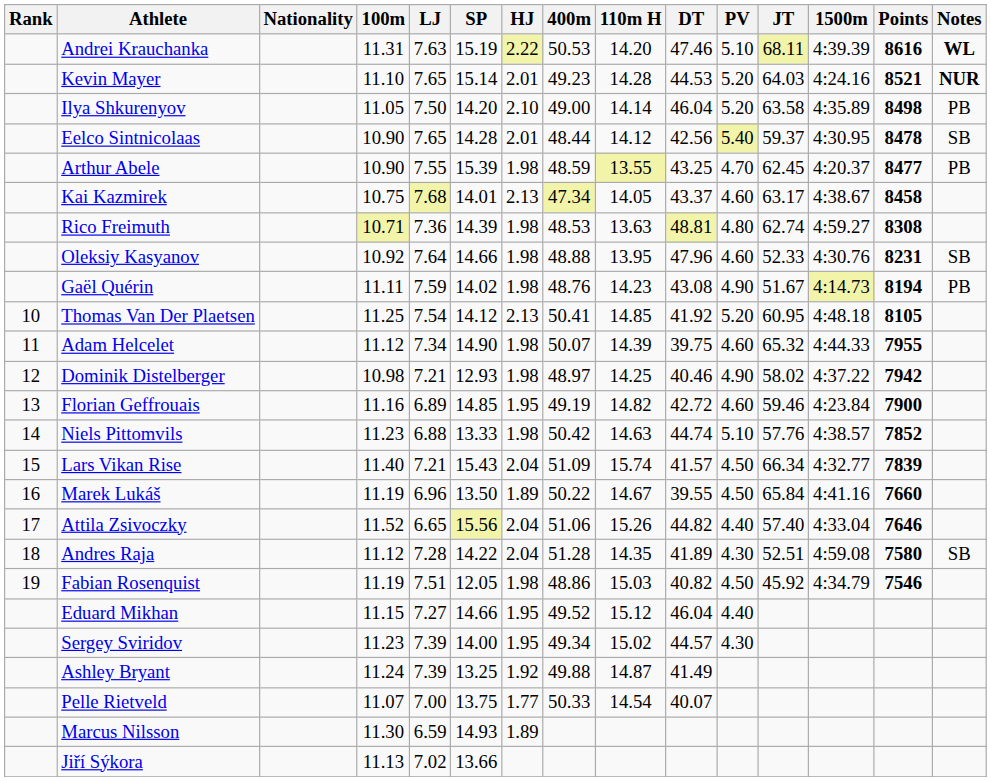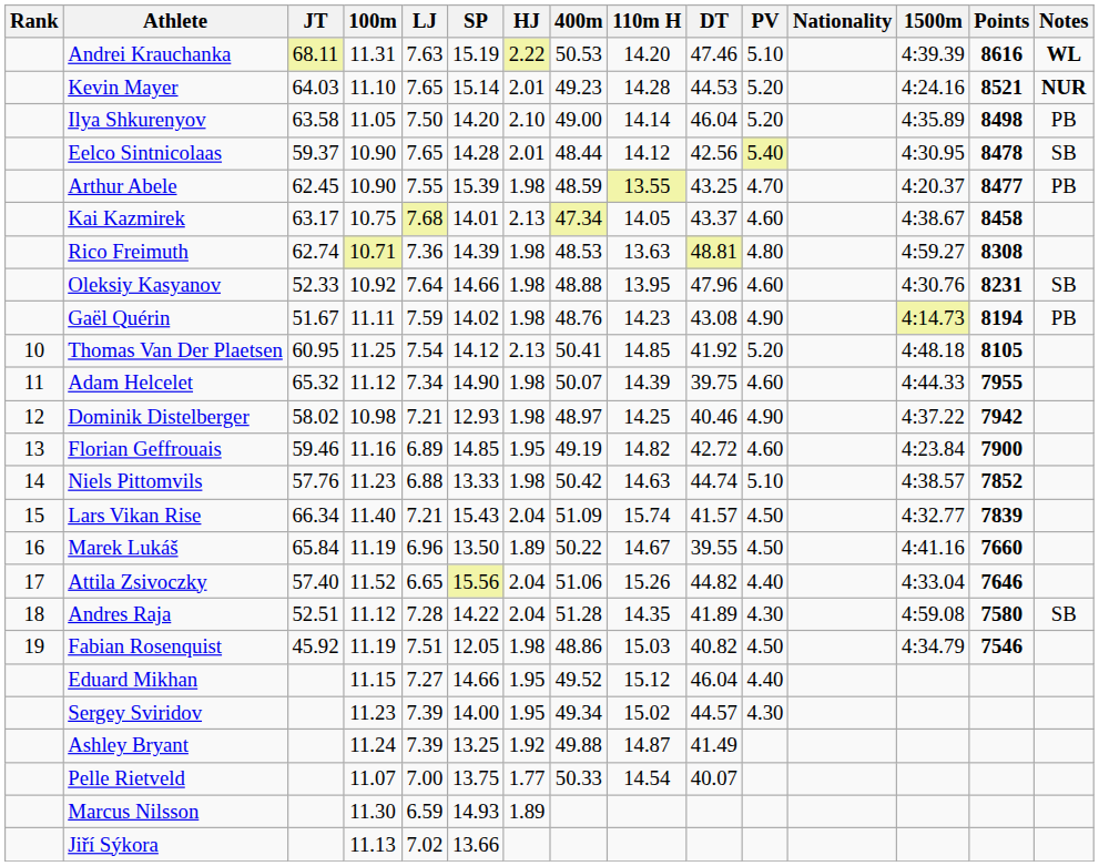 <table class="wikitable sortable" style=" text-align:center;">
 <tr>
 <th>Rank</th>
 <th>Athlete</th>
-<th>Nationality</th>
+<th>JT</th>
 <th>100m</th>
 <th>LJ</th>
 <th>SP</th>
 <th>HJ</th>
 <th>400m</th>
 <th>110m H</th>
 <th>DT</th>
 <th>PV</th>
-<th>JT</th>
+<th>Nationality</th>
 <th>1500m</th>
 <th>Points</th>
 <th>Notes</th>
 </tr>
 <tr>
 <td></td>
 <td align=left><a href='#'>Andrei Krauchanka</a></td>
-<td align=left></td>
+<td bgcolor=#F2F5A9>68.11</td>
 <td>11.31</td>
 <td>7.63</td>
 <td>15.19</td>
 <td bgcolor=#F2F5A9>2.22</td>
 <td>50.53</td>
 <td>14.20</td>
 <td>47.46</td>
 <td>5.10</td>
-<td bgcolor=#F2F5A9>68.11</td>
+<td align=left></td>
 <td>4:39.39</td>
 <td><strong>8616</strong></td>
 <td><strong>WL</strong></td>
 </tr>
 <tr>
 <td></td>
 <td align=left><a href='#'>Kevin Mayer</a></td>
-<td align=left></td>
+<td>64.03</td>
 <td>11.10</td>
 <td>7.65</td>
 <td>15.14</td>
 <td>2.01</td>
 <td>49.23</td>
 <td>14.28</td>
 <td>44.53</td>
 <td>5.20</td>
-<td>64.03</td>
+<td align=left></td>
 <td>4:24.16</td>
 <td><strong>8521</strong></td>
 <td><strong>NUR</strong></td>
 </tr>
 <tr>
 <td></td>
 <td align=left><a href='#'>Ilya Shkurenyov</a></td>
-<td align=left></td>
+<td>63.58</td>
 <td>11.05</td>
 <td>7.50</td>
 <td>14.20</td>
 <td>2.10</td>
 <td>49.00</td>
 <td>14.14</td>
 <td>46.04</td>
 <td>5.20</td>
-<td>63.58</td>
+<td align=left></td>
 <td>4:35.89</td>
 <td><strong>8498</strong></td>
 <td>PB</td>
 </tr>
 <tr>
 <td></td>
 <td align=left><a href='#'>Eelco Sintnicolaas</a></td>
-<td align=left></td>
+<td>59.37</td>
 <td>10.90</td>
 <td>7.65</td>
 <td>14.28</td>
 <td>2.01</td>
 <td>48.44</td>
 <td>14.12</td>
 <td>42.56</td>
 <td bgcolor=#F2F5A9>5.40</td>
-<td>59.37</td>
+<td align=left></td>
 <td>4:30.95</td>
 <td><strong>8478</strong></td>
 <td>SB</td>
 </tr>
 <tr>
 <td></td>
 <td align=left><a href='#'>Arthur Abele</a></td>
-<td align=left></td>
+<td>62.45</td>
 <td>10.90</td>
 <td>7.55</td>
 <td>15.39</td>
 <td>1.98</td>
 <td>48.59</td>
 <td bgcolor=#F2F5A9>13.55</td>
 <td>43.25</td>
 <td>4.70</td>
-<td>62.45</td>
+<td align=left></td>
 <td>4:20.37</td>
 <td><strong>8477</strong></td>
 <td>PB</td>
 </tr>
 <tr>
 <td></td>
 <td align=left><a href='#'>Kai Kazmirek</a></td>
-<td align=left></td>
+<td>63.17</td>
 <td>10.75</td>
 <td bgcolor=#F2F5A9>7.68</td>
 <td>14.01</td>
 <td>2.13</td>
 <td bgcolor=#F2F5A9>47.34</td>
 <td>14.05</td>
 <td>43.37</td>
 <td>4.60</td>
-<td>63.17</td>
+<td align=left></td>
 <td>4:38.67</td>
 <td><strong>8458</strong></td>
 <td></td>
 </tr>
 <tr>
 <td></td>
 <td align=left><a href='#'>Rico Freimuth</a></td>
-<td align=left></td>
+<td>62.74</td>
 <td bgcolor=#F2F5A9>10.71</td>
 <td>7.36</td>
 <td>14.39</td>
 <td>1.98</td>
 <td>48.53</td>
 <td>13.63</td>
 <td bgcolor=#F2F5A9>48.81</td>
 <td>4.80</td>
-<td>62.74</td>
+<td align=left></td>
 <td>4:59.27</td>
 <td><strong>8308</strong></td>
 <td></td>
 </tr>
 <tr>
 <td></td>
 <td align=left><a href='#'>Oleksiy Kasyanov</a></td>
-<td align=left></td>
+<td>52.33</td>
 <td>10.92</td>
 <td>7.64</td>
 <td>14.66</td>
 <td>1.98</td>
 <td>48.88</td>
 <td>13.95</td>
 <td>47.96</td>
 <td>4.60</td>
-<td>52.33</td>
+<td align=left></td>
 <td>4:30.76</td>
 <td><strong>8231</strong></td>
 <td>SB</td>
 </tr>
 <tr>
 <td></td>
 <td align=left><a href='#'>Gaël Quérin</a></td>
-<td align=left></td>
+<td>51.67</td>
 <td>11.11</td>
 <td>7.59</td>
 <td>14.02</td>
 <td>1.98</td>
 <td>48.76</td>
 <td>14.23</td>
 <td>43.08</td>
 <td>4.90</td>
-<td>51.67</td>
+<td align=left></td>
 <td bgcolor=#F2F5A9>4:14.73</td>
 <td><strong>8194</strong></td>
 <td>PB</td>
 </tr>
 <tr>
 <td>10</td>
 <td align=left><a href='#'>Thomas Van Der Plaetsen</a></td>
-<td align=left></td>
+<td>60.95</td>
 <td>11.25</td>
 <td>7.54</td>
 <td>14.12</td>
 <td>2.13</td>
 <td>50.41</td>
 <td>14.85</td>
 <td>41.92</td>
 <td>5.20</td>
-<td>60.95</td>
+<td align=left></td>
 <td>4:48.18</td>
 <td><strong>8105</strong></td>
 <td></td>
 </tr>
 <tr>
 <td>11</td>
 <td align=left><a href='#'>Adam Helcelet</a></td>
-<td align=left></td>
+<td>65.32</td>
 <td>11.12</td>
 <td>7.34</td>
 <td>14.90</td>
 <td>1.98</td>
 <td>50.07</td>
 <td>14.39</td>
 <td>39.75</td>
 <td>4.60</td>
-<td>65.32</td>
+<td align=left></td>
 <td>4:44.33</td>
 <td><strong>7955</strong></td>
 <td></td>
 </tr>
 <tr>
 <td>12</td>
 <td align=left><a href='#'>Dominik Distelberger</a></td>
-<td align=left></td>
+<td>58.02</td>
 <td>10.98</td>
 <td>7.21</td>
 <td>12.93</td>
 <td>1.98</td>
 <td>48.97</td>
 <td>14.25</td>
 <td>40.46</td>
 <td>4.90</td>
-<td>58.02</td>
+<td align=left></td>
 <td>4:37.22</td>
 <td><strong>7942</strong></td>
 <td></td>
 </tr>
 <tr>
 <td>13</td>
 <td align=left><a href='#'>Florian Geffrouais</a></td>
-<td align=left></td>
+<td>59.46</td>
 <td>11.16</td>
 <td>6.89</td>
 <td>14.85</td>
 <td>1.95</td>
 <td>49.19</td>
 <td>14.82</td>
 <td>42.72</td>
 <td>4.60</td>
-<td>59.46</td>
+<td align=left></td>
 <td>4:23.84</td>
 <td><strong>7900</strong></td>
 <td></td>
 </tr>
 <tr>
 <td>14</td>
 <td align=left><a href='#'>Niels Pittomvils</a></td>
-<td align=left></td>
+<td>57.76</td>
 <td>11.23</td>
 <td>6.88</td>
 <td>13.33</td>
 <td>1.98</td>
 <td>50.42</td>
 <td>14.63</td>
 <td>44.74</td>
 <td>5.10</td>
-<td>57.76</td>
+<td align=left></td>
 <td>4:38.57</td>
 <td><strong>7852</strong></td>
 <td></td>
 </tr>
 <tr>
 <td>15</td>
 <td align=left><a href='#'>Lars Vikan Rise</a></td>
-<td align=left></td>
+<td>66.34</td>
 <td>11.40</td>
 <td>7.21</td>
 <td>15.43</td>
 <td>2.04</td>
 <td>51.09</td>
 <td>15.74</td>
 <td>41.57</td>
 <td>4.50</td>
-<td>66.34</td>
+<td align=left></td>
 <td>4:32.77</td>
 <td><strong>7839</strong></td>
 <td></td>
 </tr>
 <tr>
 <td>16</td>
 <td align=left><a href='#'>Marek Lukáš</a></td>
-<td align=left></td>
+<td>65.84</td>
 <td>11.19</td>
 <td>6.96</td>
 <td>13.50</td>
 <td>1.89</td>
 <td>50.22</td>
 <td>14.67</td>
 <td>39.55</td>
 <td>4.50</td>
-<td>65.84</td>
+<td align=left></td>
 <td>4:41.16</td>
 <td><strong>7660</strong></td>
 <td></td>
 </tr>
 <tr>
 <td>17</td>
 <td align=left><a href='#'>Attila Zsivoczky</a></td>
-<td align=left></td>
+<td>57.40</td>
 <td>11.52</td>
 <td>6.65</td>
 <td bgcolor=#F2F5A9>15.56</td>
 <td>2.04</td>
 <td>51.06</td>
 <td>15.26</td>
 <td>44.82</td>
 <td>4.40</td>
-<td>57.40</td>
+<td align=left></td>
 <td>4:33.04</td>
 <td><strong>7646</strong></td>
 <td></td>
 </tr>
 <tr>
 <td>18</td>
 <td align=left><a href='#'>Andres Raja</a></td>
-<td align=left></td>
+<td>52.51</td>
 <td>11.12</td>
 <td>7.28</td>
 <td>14.22</td>
 <td>2.04</td>
 <td>51.28</td>
 <td>14.35</td>
 <td>41.89</td>
 <td>4.30</td>
-<td>52.51</td>
+<td align=left></td>
 <td>4:59.08</td>
 <td><strong>7580</strong></td>
 <td>SB</td>
 </tr>
 <tr>
 <td>19</td>
 <td align=left><a href='#'>Fabian Rosenquist</a></td>
-<td align=left></td>
+<td>45.92</td>
 <td>11.19</td>
 <td>7.51</td>
 <td>12.05</td>
 <td>1.98</td>
 <td>48.86</td>
 <td>15.03</td>
 <td>40.82</td>
 <td>4.50</td>
-<td>45.92</td>
+<td align=left></td>
 <td>4:34.79</td>
 <td><strong>7546</strong></td>
 <td></td>
 </tr>
 <tr>
 <td></td>
 <td align=left><a href='#'>Eduard Mikhan</a></td>
-<td align=left></td>
+<td></td>
 <td>11.15</td>
 <td>7.27</td>
 <td>14.66</td>
 <td>1.95</td>
 <td>49.52</td>
 <td>15.12</td>
 <td>46.04</td>
 <td>4.40</td>
-<td></td>
+<td align=left></td>
 <td></td>
 <td><strong></strong></td>
 <td></td>
 </tr>
 <tr>
 <td></td>
 <td align=left><a href='#'>Sergey Sviridov</a></td>
-<td align=left></td>
+<td></td>
 <td>11.23</td>
 <td>7.39</td>
 <td>14.00</td>
 <td>1.95</td>
 <td>49.34</td>
 <td>15.02</td>
 <td>44.57</td>
 <td>4.30</td>
-<td></td>
+<td align=left></td>
 <td></td>
 <td><strong></strong></td>
 <td></td>
 </tr>
 <tr>
 <td></td>
 <td align=left><a href='#'>Ashley Bryant</a></td>
-<td align=left></td>
+<td></td>
 <td>11.24</td>
 <td>7.39</td>
 <td>13.25</td>
 <td>1.92</td>
 <td>49.88</td>
 <td>14.87</td>
 <td>41.49</td>
 <td></td>
-<td></td>
+<td align=left></td>
 <td></td>
 <td><strong></strong></td>
 <td></td>
 </tr>
 <tr>
 <td></td>
 <td align=left><a href='#'>Pelle Rietveld</a></td>
-<td align=left></td>
+<td></td>
 <td>11.07</td>
 <td>7.00</td>
 <td>13.75</td>
 <td>1.77</td>
 <td>50.33</td>
 <td>14.54</td>
 <td>40.07</td>
 <td></td>
-<td></td>
+<td align=left></td>
 <td></td>
 <td><strong></strong></td>
 <td></td>
 </tr>
 <tr>
 <td></td>
 <td align=left><a href='#'>Marcus Nilsson</a></td>
-<td align=left></td>
+<td></td>
 <td>11.30</td>
 <td>6.59</td>
 <td>14.93</td>
 <td>1.89</td>
 <td></td>
 <td></td>
 <td></td>
 <td></td>
-<td></td>
+<td align=left></td>
 <td></td>
 <td><strong></strong></td>
 <td></td>
 </tr>
 <tr>
 <td></td>
 <td align=left><a href='#'>Jiří Sýkora</a></td>
-<td align=left></td>
+<td></td>
 <td>11.13</td>
 <td>7.02</td>
 <td>13.66</td>
 <td></td>
 <td></td>
 <td></td>
 <td></td>
 <td></td>
-<td></td>
+<td align=left></td>
 <td></td>
 <td><strong></strong></td>
 <td></td>
 </tr>
 </table>
